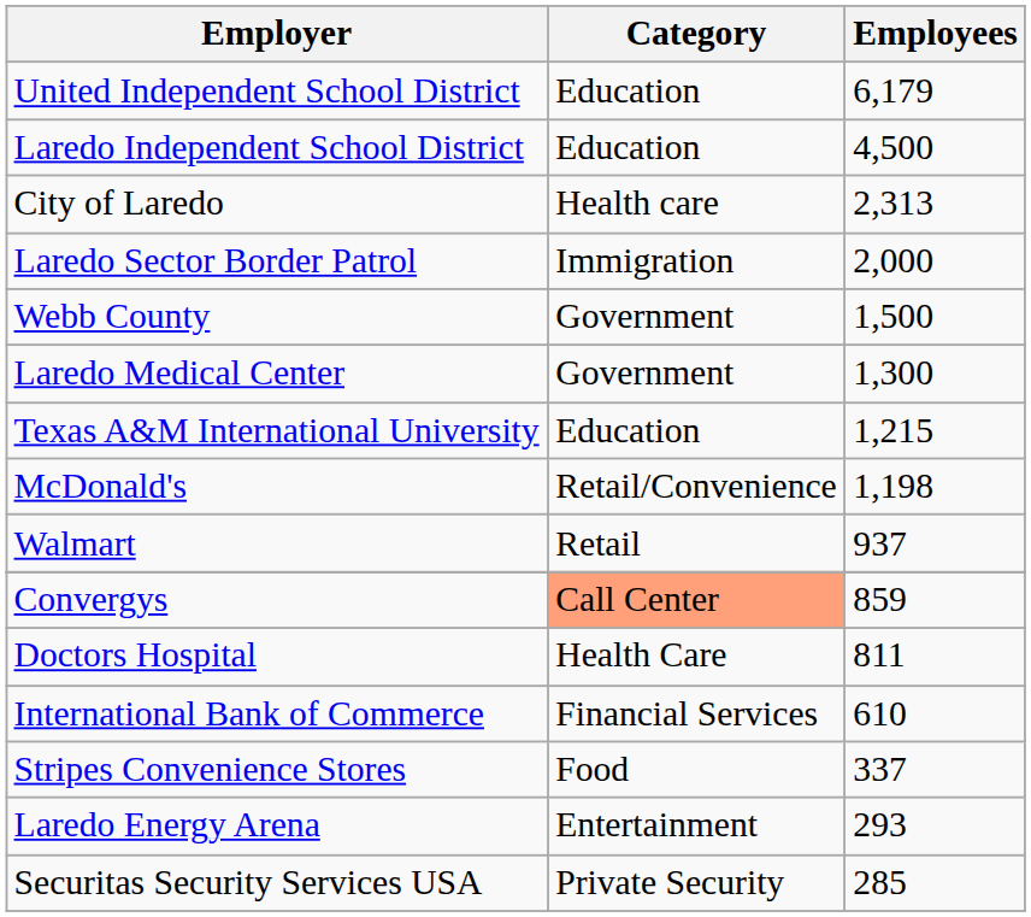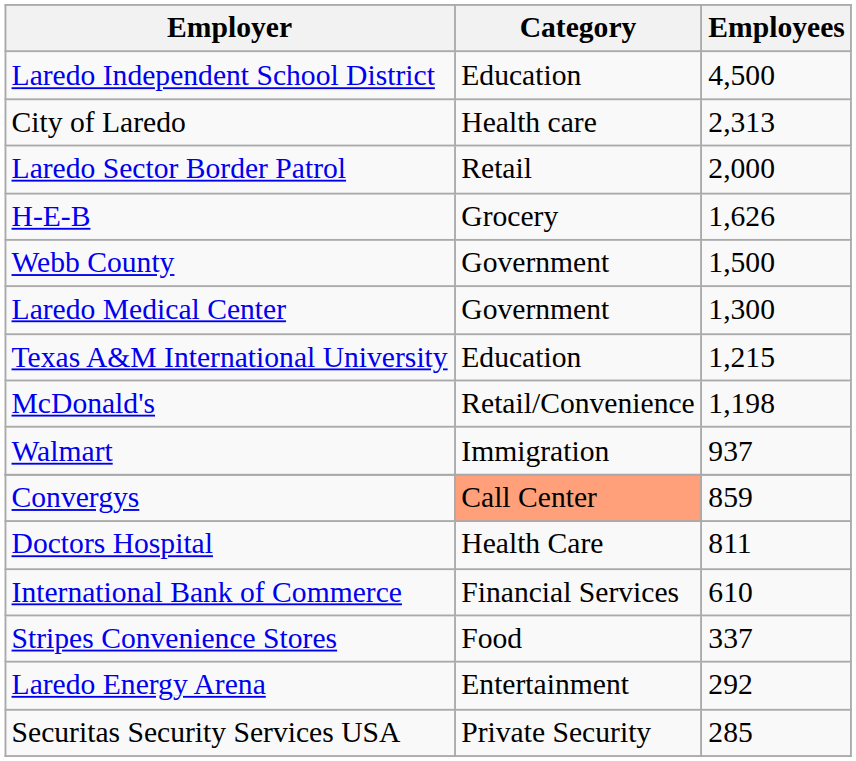 <table class="sortable wikitable" style="margin:1em auto;">
 <tr>
 <th>Employer</th>
 <th>Category</th>
 <th>Employees</th>
-</tr>
-<tr style="vertical-align: top; text-align: left;">
-<td><a href='#'>United Independent School District</a></td>
-<td>Education</td>
-<td>6,179</td>
 </tr>
 <tr style="vertical-align: top; text-align: left;">
 <td><a href='#'>Laredo Independent School District</a></td>
 <td>Education</td>
 <td>4,500</td>
 </tr>
 <tr style="vertical-align: top; text-align: left;">
 <td>City of Laredo</td>
 <td>Health care</td>
 <td>2,313</td>
 </tr>
 <tr style="vertical-align: top; text-align: left;">
 <td><a href='#'>Laredo Sector Border Patrol</a></td>
-<td>Immigration</td>
+<td>Retail</td>
 <td>2,000</td>
+</tr>
+<tr style="vertical-align: top; text-align: left;">
+<td><a href='#'>H-E-B</a></td>
+<td>Grocery</td>
+<td>1,626</td>
 </tr>
 <tr style="vertical-align: top; text-align: left;">
 <td><a href='#'>Webb County</a></td>
 <td>Government</td>
 <td>1,500</td>
 </tr>
 <tr style="vertical-align: top; text-align: left;">
 <td><a href='#'>Laredo Medical Center</a></td>
 <td>Government</td>
 <td>1,300</td>
 </tr>
 <tr style="vertical-align: top; text-align: left;">
 <td><a href='#'>Texas A&M International University</a></td>
 <td>Education</td>
 <td>1,215</td>
 </tr>
 <tr style="vertical-align: top; text-align: left;">
 <td><a href='#'>McDonald's</a></td>
 <td>Retail/Convenience</td>
 <td>1,198</td>
 </tr>
 <tr style="vertical-align: top; text-align: left;">
 <td><a href='#'>Walmart</a></td>
-<td>Retail</td>
+<td>Immigration</td>
 <td>937</td>
 </tr>
 <tr>
 </tr>
 <tr style="vertical-align: top; text-align: left;">
 <td><a href='#'>Convergys</a></td>
 <td style="background: lightsalmon;">Call Center</td>
 <td>859</td>
 </tr>
 <tr style="vertical-align: top; text-align: left;">
 <td><a href='#'>Doctors Hospital</a></td>
 <td>Health Care</td>
 <td>811</td>
 </tr>
 <tr style="vertical-align: top; text-align: left;">
 <td><a href='#'>International Bank of Commerce</a></td>
 <td>Financial Services</td>
 <td>610</td>
 </tr>
 <tr style="vertical-align: top; text-align: left;">
 <td><a href='#'>Stripes Convenience Stores</a></td>
 <td>Food</td>
 <td>337</td>
 </tr>
 <tr style="vertical-align: top; text-align: left;">
 <td><a href='#'>Laredo Energy Arena</a></td>
 <td>Entertainment</td>
-<td>293</td>
+<td>292</td>
 </tr>
 <tr style="vertical-align: top; text-align: left;">
 <td>Securitas Security Services USA</td>
 <td>Private Security</td>
 <td>285</td>
 </tr>
 </table>
